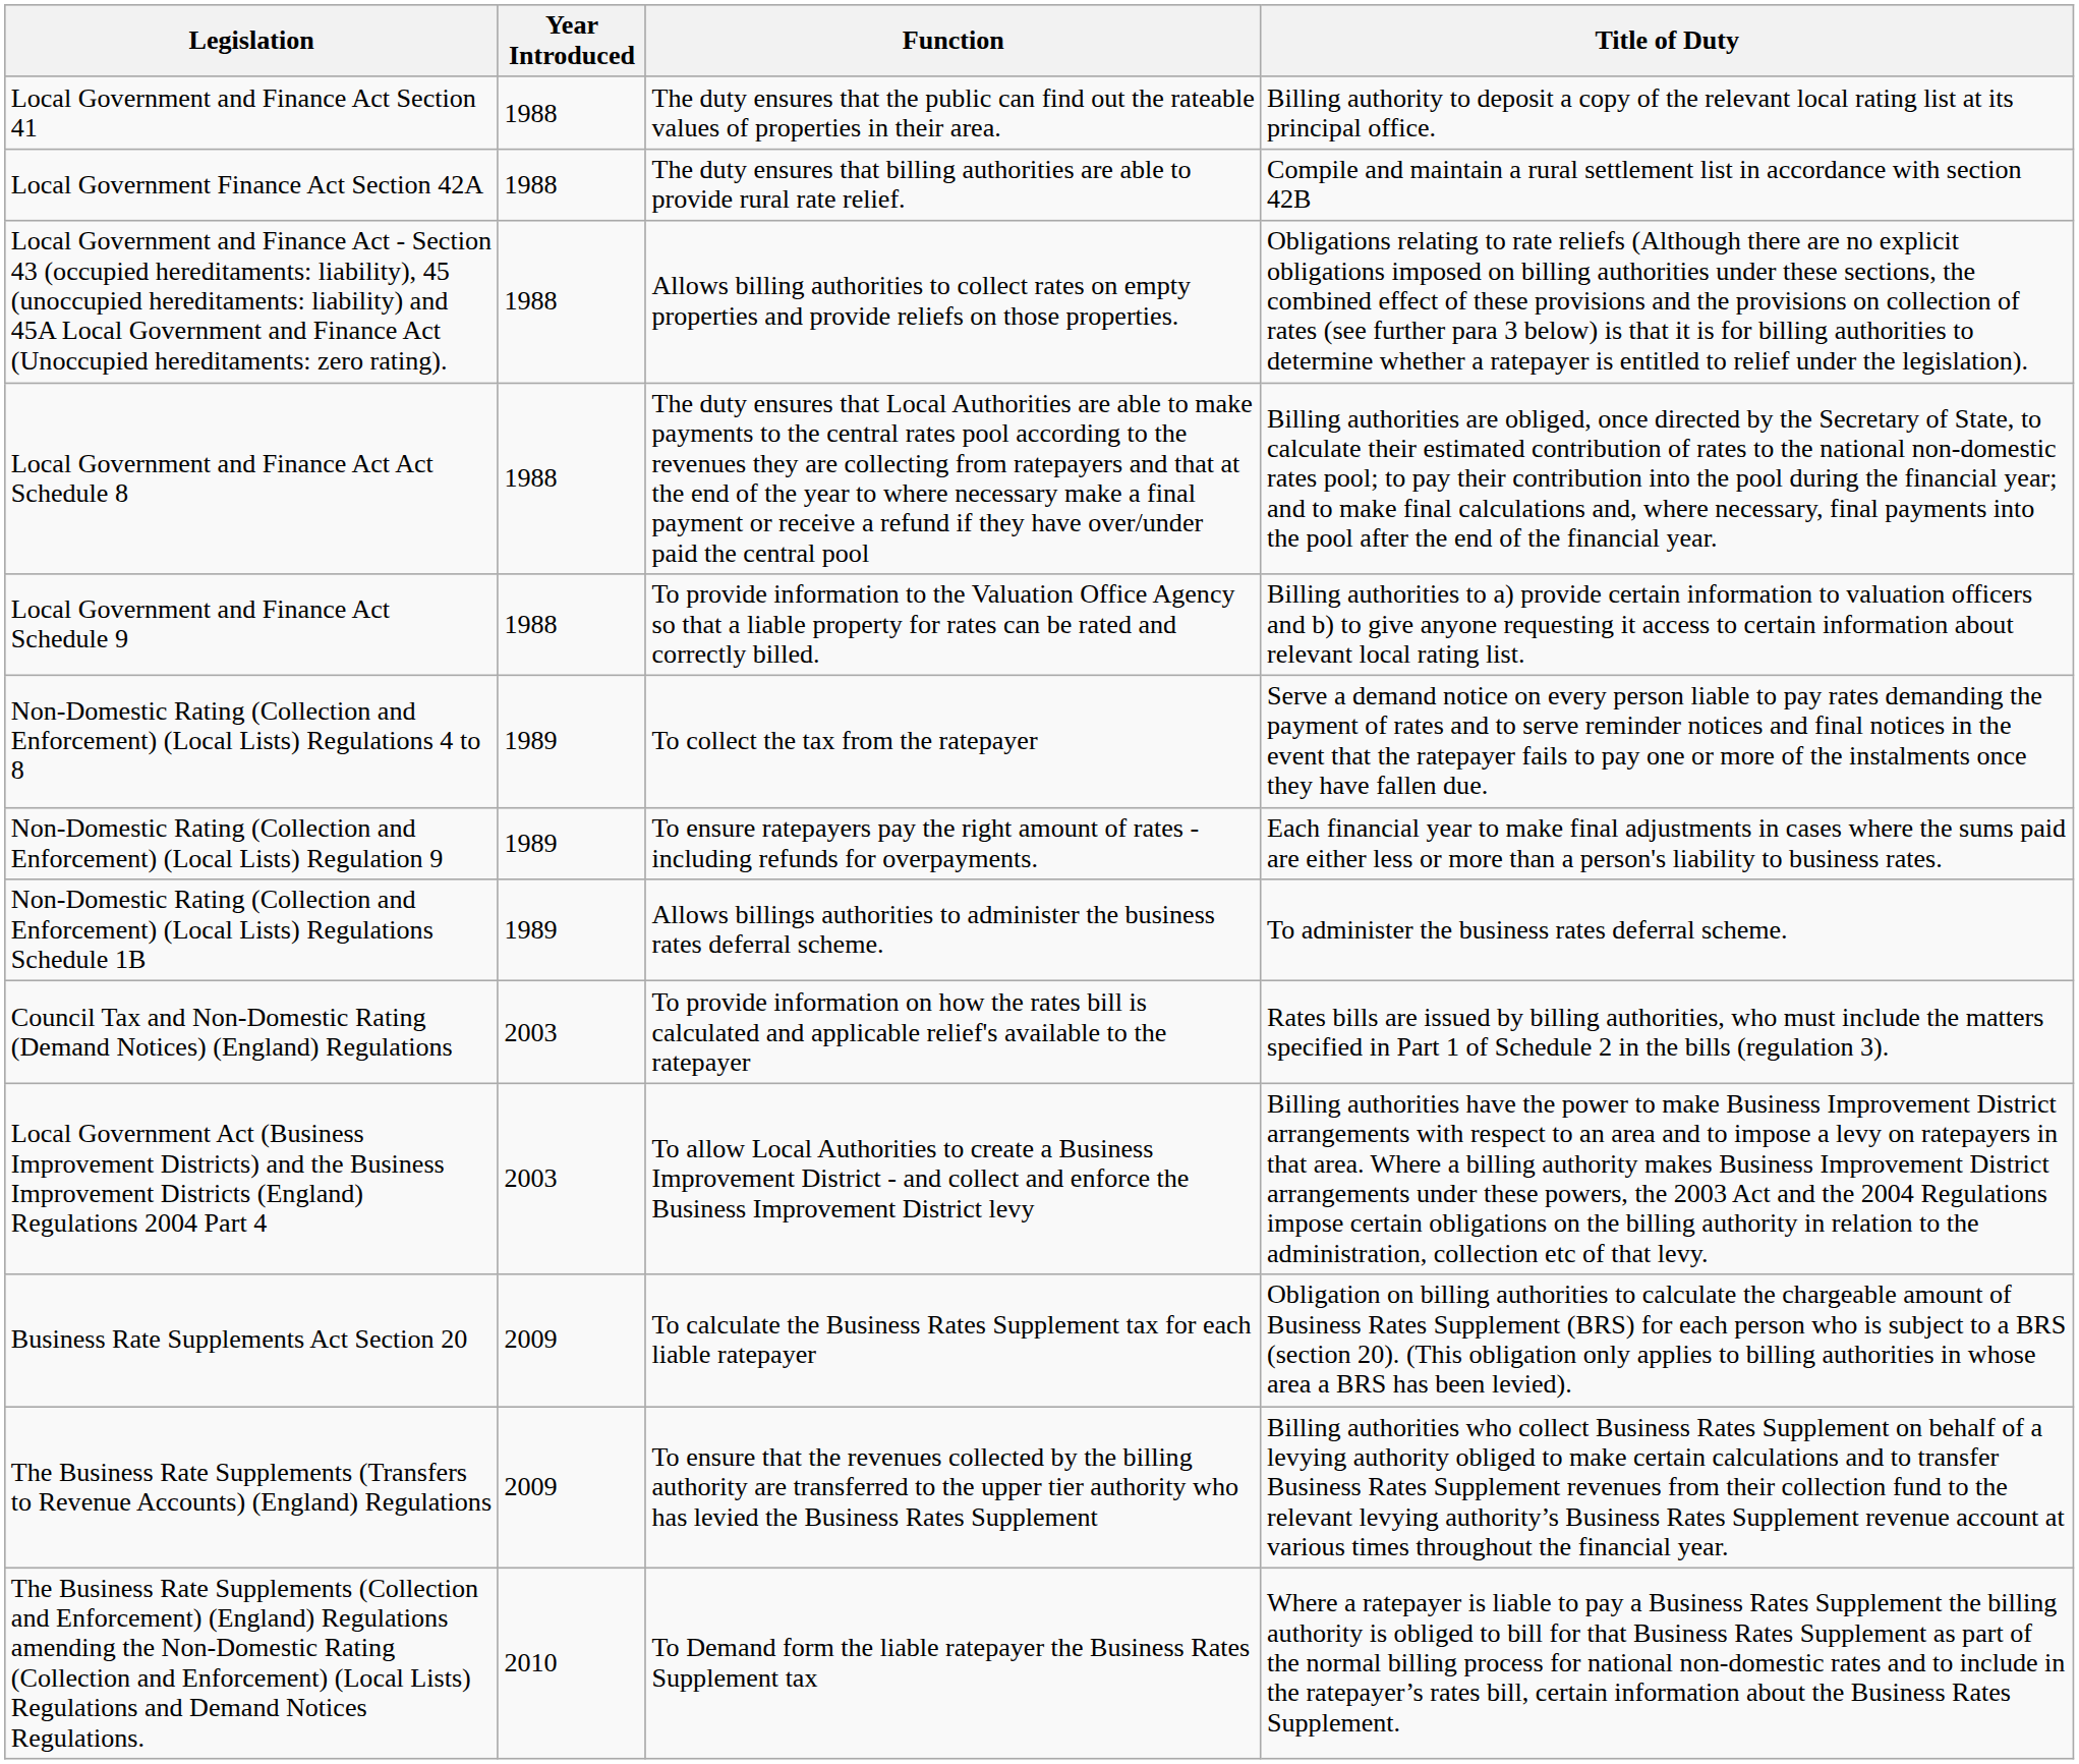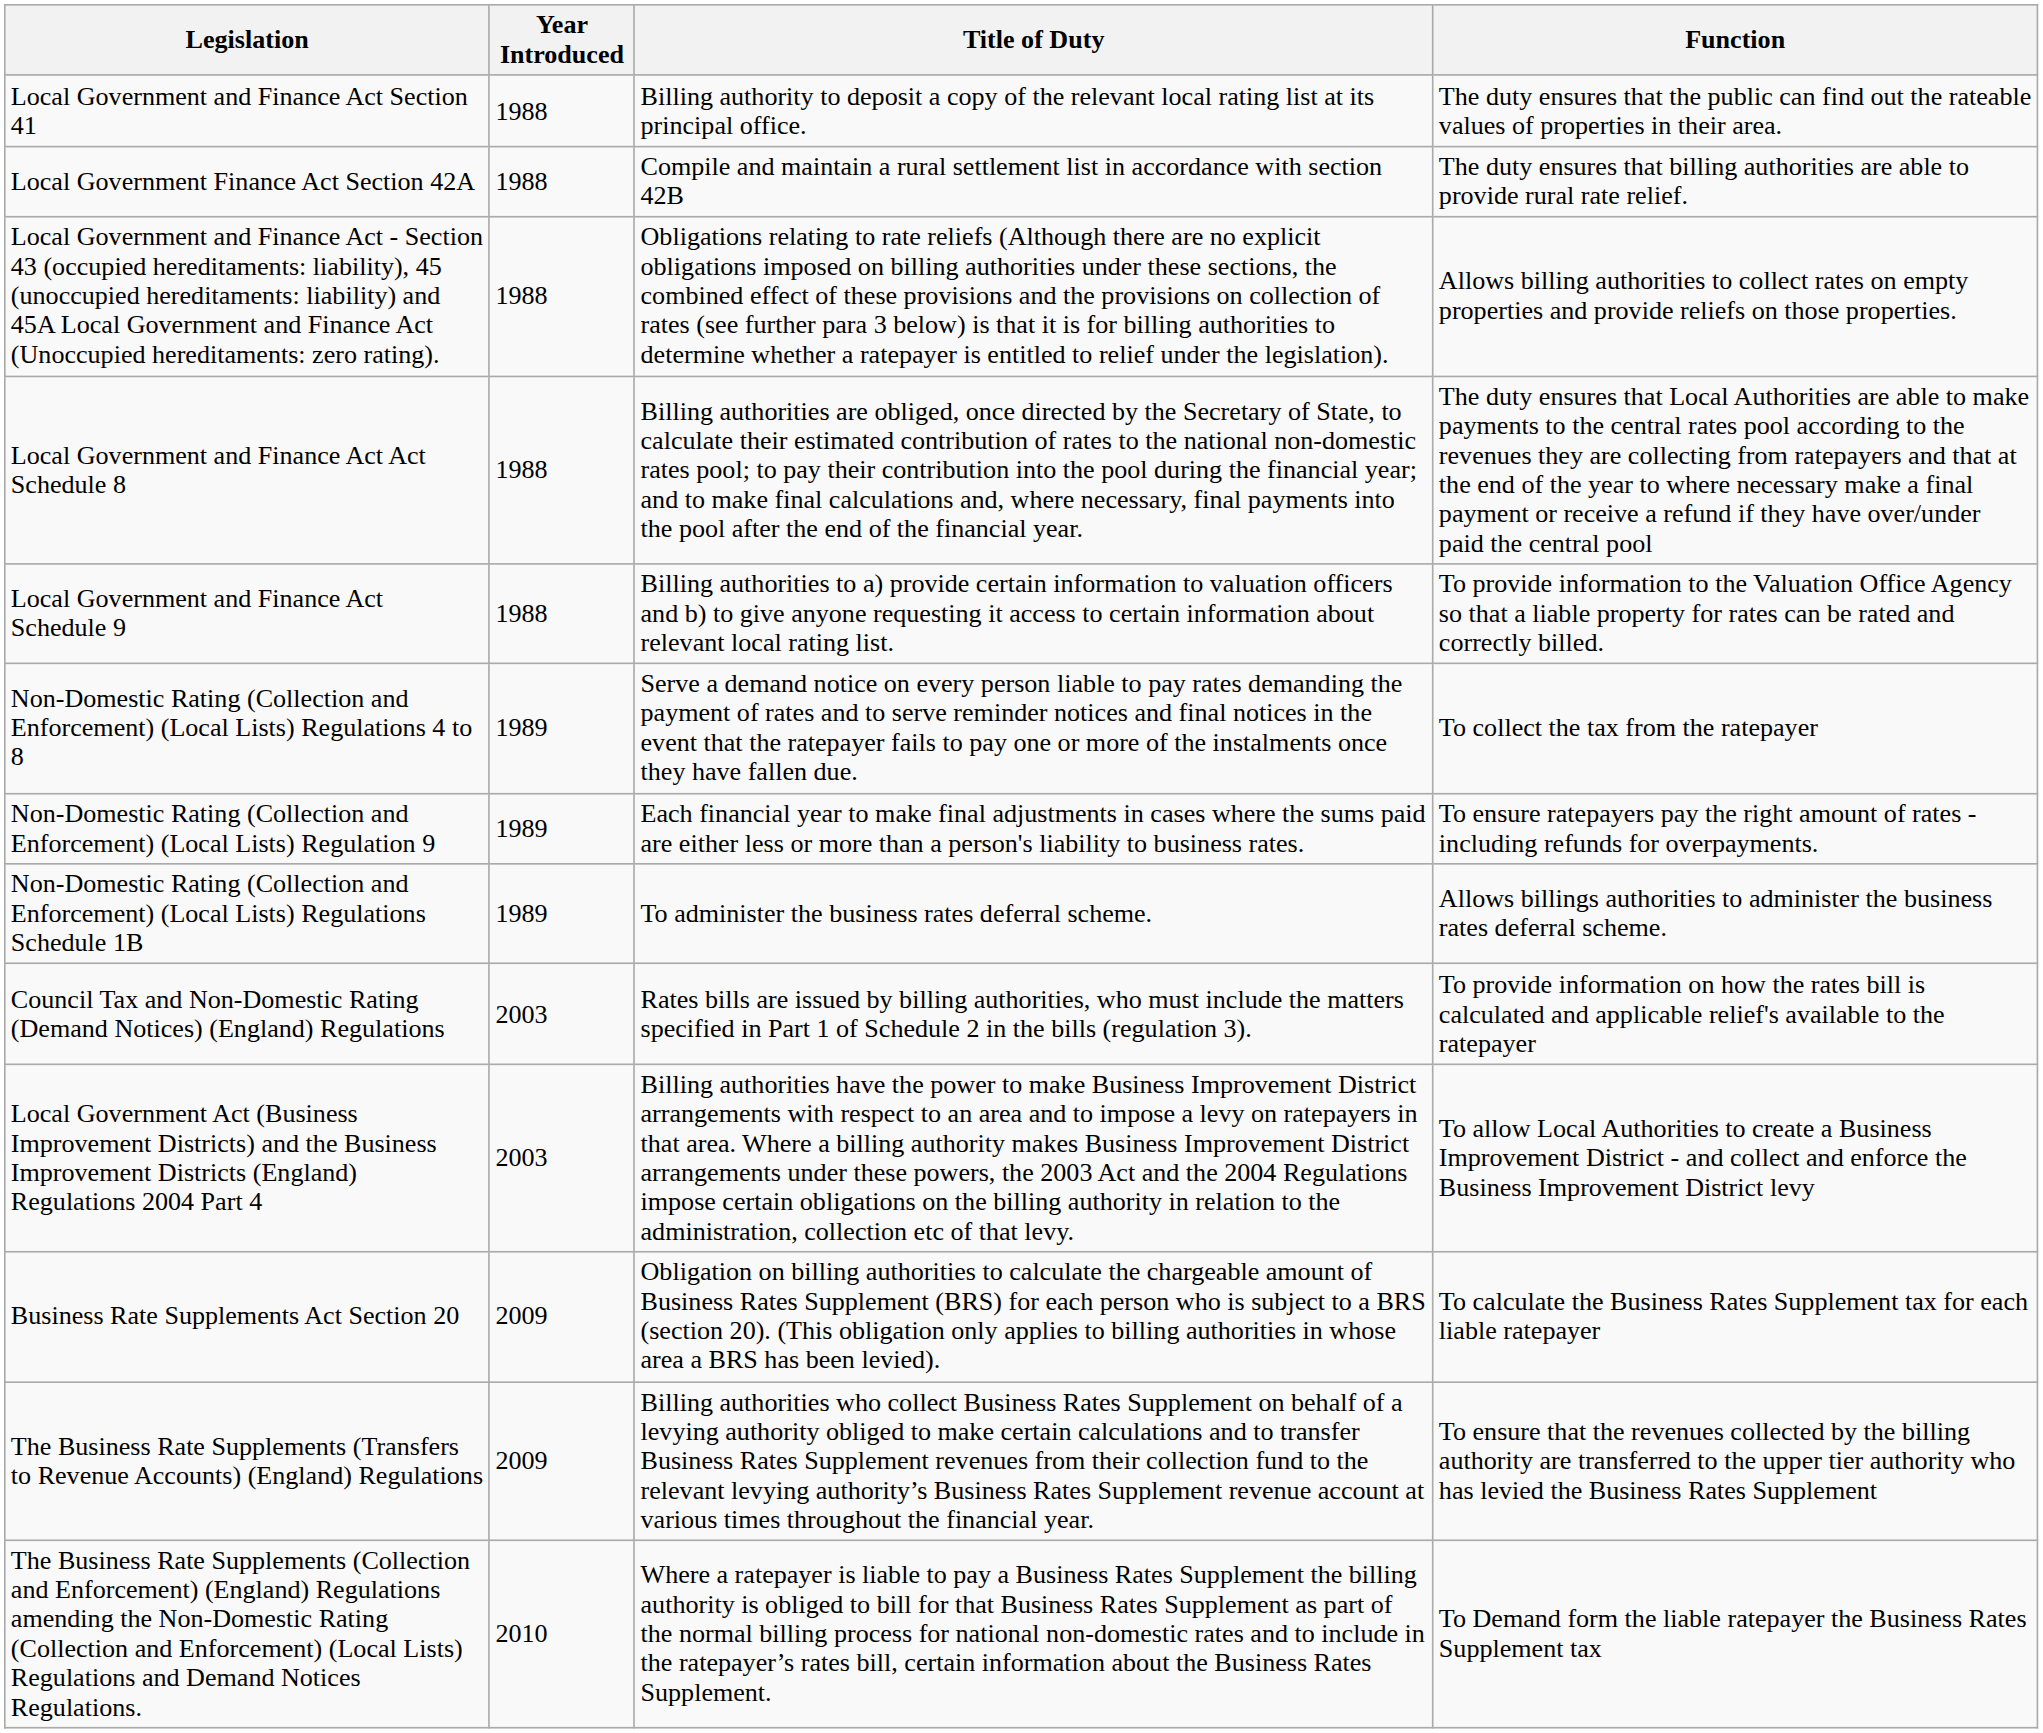 <table class="wikitable sortable mw-collapsible mw-collapsed">
 <tr>
 <th>Legislation</th>
 <th>Year Introduced</th>
+<th>Title of Duty</th>
 <th>Function</th>
-<th>Title of Duty</th>
 </tr>
 <tr>
 <td>Local Government and Finance Act Section 41</td>
 <td>1988</td>
+<td>Billing  authority to deposit a copy of the relevant local rating list at its  principal office.</td>
 <td>The duty  ensures that the public can find out the rateable values of properties in  their area.</td>
-<td>Billing  authority to deposit a copy of the relevant local rating list at its  principal office.</td>
 </tr>
 <tr>
 <td>Local Government Finance Act Section 42A</td>
 <td>1988</td>
+<td>Compile  and maintain a rural settlement list in accordance with section 42B</td>
 <td>The  duty ensures that billing authorities are able to provide rural rate relief.</td>
-<td>Compile  and maintain a rural settlement list in accordance with section 42B</td>
 </tr>
 <tr>
 <td>Local Government and Finance Act - Section 43 (occupied hereditaments:  liability), 45 (unoccupied hereditaments: liability) and 45A Local Government  and Finance Act (Unoccupied hereditaments: zero rating).</td>
 <td>1988</td>
+<td>Obligations  relating to rate reliefs (Although there are no explicit obligations imposed  on billing authorities under these sections, the combined effect of these  provisions and the provisions on collection of rates (see further para 3  below) is that it is for billing authorities to determine whether a ratepayer  is entitled to relief under the legislation).</td>
 <td>Allows  billing authorities to collect rates on empty properties and provide reliefs  on those properties.</td>
-<td>Obligations  relating to rate reliefs (Although there are no explicit obligations imposed  on billing authorities under these sections, the combined effect of these  provisions and the provisions on collection of rates (see further para 3  below) is that it is for billing authorities to determine whether a ratepayer  is entitled to relief under the legislation).</td>
 </tr>
 <tr>
 <td>Local Government and Finance Act Act Schedule 8</td>
 <td>1988</td>
+<td>Billing  authorities are obliged, once directed by the Secretary of State, to  calculate their estimated contribution of rates to the national non-domestic  rates pool; to pay their contribution into the pool during the financial  year; and to make final calculations and, where necessary, final payments  into the pool after the end of the financial year.</td>
 <td>The  duty ensures that Local Authorities are able to make payments to the central  rates pool according to the revenues they are collecting from ratepayers and  that at the end of the year to where necessary make a final payment or  receive a refund if they have over/under paid the central pool</td>
-<td>Billing  authorities are obliged, once directed by the Secretary of State, to  calculate their estimated contribution of rates to the national non-domestic  rates pool; to pay their contribution into the pool during the financial  year; and to make final calculations and, where necessary, final payments  into the pool after the end of the financial year.</td>
 </tr>
 <tr>
 <td>Local Government and Finance Act Schedule 9</td>
 <td>1988</td>
+<td>Billing  authorities to a) provide certain information to valuation officers and b) to  give anyone requesting it access to certain information about relevant local  rating list.</td>
 <td>To  provide information to the Valuation Office Agency so that a liable property  for rates can be rated and correctly billed.</td>
-<td>Billing  authorities to a) provide certain information to valuation officers and b) to  give anyone requesting it access to certain information about relevant local  rating list.</td>
 </tr>
 <tr>
 <td>Non-Domestic Rating (Collection and Enforcement) (Local Lists)  Regulations 4 to 8</td>
 <td>1989</td>
+<td>Serve  a demand notice on every person liable to pay rates demanding the payment of  rates and to serve reminder notices and final notices in the event that the  ratepayer fails to pay one or more of the instalments once they have fallen  due.</td>
 <td>To  collect the tax from the ratepayer</td>
-<td>Serve  a demand notice on every person liable to pay rates demanding the payment of  rates and to serve reminder notices and final notices in the event that the  ratepayer fails to pay one or more of the instalments once they have fallen  due.</td>
 </tr>
 <tr>
 <td>Non-Domestic Rating (Collection and Enforcement) (Local Lists) Regulation 9</td>
 <td>1989</td>
+<td>Each  financial year to make final adjustments in cases where the sums paid are  either less or more than a person's liability to business rates.</td>
 <td>To  ensure ratepayers pay the right amount of rates - including refunds for  overpayments.</td>
-<td>Each  financial year to make final adjustments in cases where the sums paid are  either less or more than a person's liability to business rates.</td>
 </tr>
 <tr>
 <td>Non-Domestic Rating (Collection and Enforcement) (Local Lists)  Regulations Schedule 1B</td>
 <td>1989</td>
+<td>To  administer the business rates deferral scheme.</td>
 <td>Allows  billings authorities to administer the business rates deferral scheme.</td>
-<td>To  administer the business rates deferral scheme.</td>
 </tr>
 <tr>
 <td>Council Tax and Non-Domestic Rating (Demand Notices) (England) Regulations</td>
 <td>2003</td>
+<td>Rates  bills are issued by billing authorities, who must include the matters  specified in Part 1 of Schedule 2 in the bills (regulation 3).</td>
 <td>To  provide information on how the rates bill is calculated and applicable  relief's available to the ratepayer</td>
-<td>Rates  bills are issued by billing authorities, who must include the matters  specified in Part 1 of Schedule 2 in the bills (regulation 3).</td>
 </tr>
 <tr>
 <td>Local Government Act (Business Improvement Districts) and the Business Improvement Districts (England) Regulations 2004 Part 4</td>
 <td>2003</td>
+<td>Billing  authorities have the power to make Business Improvement District arrangements  with respect to an area and to impose a levy on ratepayers in that area.  Where a billing authority makes Business Improvement District arrangements  under these powers, the 2003 Act and the 2004 Regulations impose certain  obligations on the billing authority in relation to the administration,  collection etc of that levy.</td>
 <td>To  allow Local Authorities to create a Business Improvement District - and  collect and enforce the Business Improvement District levy</td>
-<td>Billing  authorities have the power to make Business Improvement District arrangements  with respect to an area and to impose a levy on ratepayers in that area.  Where a billing authority makes Business Improvement District arrangements  under these powers, the 2003 Act and the 2004 Regulations impose certain  obligations on the billing authority in relation to the administration,  collection etc of that levy.</td>
 </tr>
 <tr>
 <td>Business Rate Supplements  Act Section 20</td>
 <td>2009</td>
+<td>Obligation  on billing authorities to calculate the chargeable amount of Business Rates  Supplement (BRS) for each person who is subject to a BRS (section 20). (This  obligation only applies to billing authorities in whose area a BRS has been  levied).</td>
 <td>To  calculate the Business Rates Supplement tax for each liable ratepayer</td>
-<td>Obligation  on billing authorities to calculate the chargeable amount of Business Rates  Supplement (BRS) for each person who is subject to a BRS (section 20). (This  obligation only applies to billing authorities in whose area a BRS has been  levied).</td>
 </tr>
 <tr>
 <td>The Business Rate Supplements (Transfers to Revenue Accounts) (England) Regulations</td>
 <td>2009</td>
+<td>Billing  authorities who collect Business Rates Supplement on behalf of a levying  authority obliged to make certain calculations and to transfer Business Rates  Supplement revenues from their collection fund to the relevant levying  authority’s Business Rates Supplement revenue account at various times  throughout the financial year.</td>
 <td>To  ensure that the revenues collected by the billing authority are transferred  to the upper tier authority who has levied the Business Rates Supplement</td>
-<td>Billing  authorities who collect Business Rates Supplement on behalf of a levying  authority obliged to make certain calculations and to transfer Business Rates  Supplement revenues from their collection fund to the relevant levying  authority’s Business Rates Supplement revenue account at various times  throughout the financial year.</td>
 </tr>
 <tr>
 <td>The Business Rate Supplements (Collection and Enforcement)  (England) Regulations amending the Non-Domestic Rating  (Collection and Enforcement) (Local Lists) Regulations and Demand Notices  Regulations.</td>
 <td>2010</td>
+<td>Where  a ratepayer is liable to pay a Business Rates Supplement the billing  authority is obliged to bill for that Business Rates Supplement as part of  the normal billing process for national non-domestic rates and to include in  the ratepayer’s rates bill, certain information about the Business Rates  Supplement.</td>
 <td>To  Demand form the liable ratepayer the Business Rates Supplement tax</td>
-<td>Where  a ratepayer is liable to pay a Business Rates Supplement the billing  authority is obliged to bill for that Business Rates Supplement as part of  the normal billing process for national non-domestic rates and to include in  the ratepayer’s rates bill, certain information about the Business Rates  Supplement.</td>
 </tr>
 </table>
